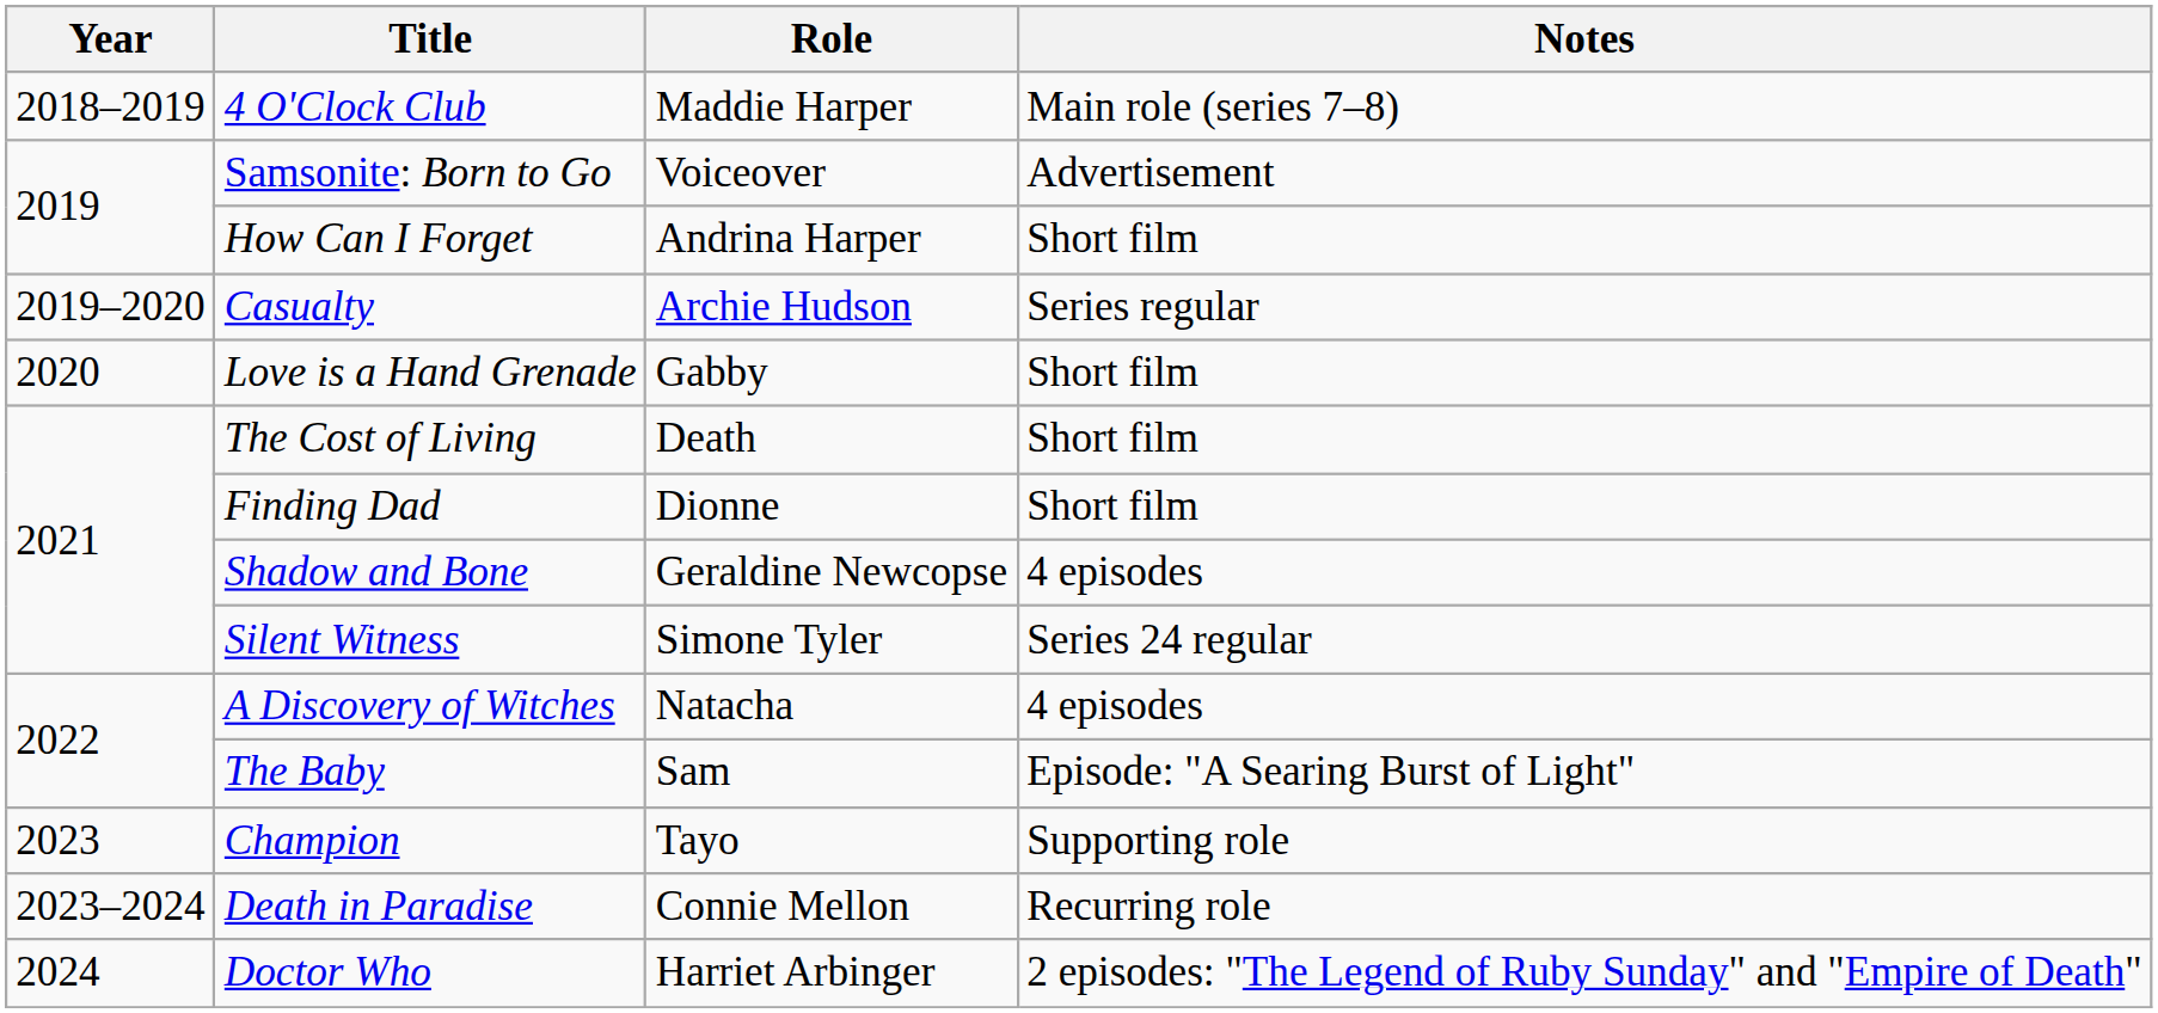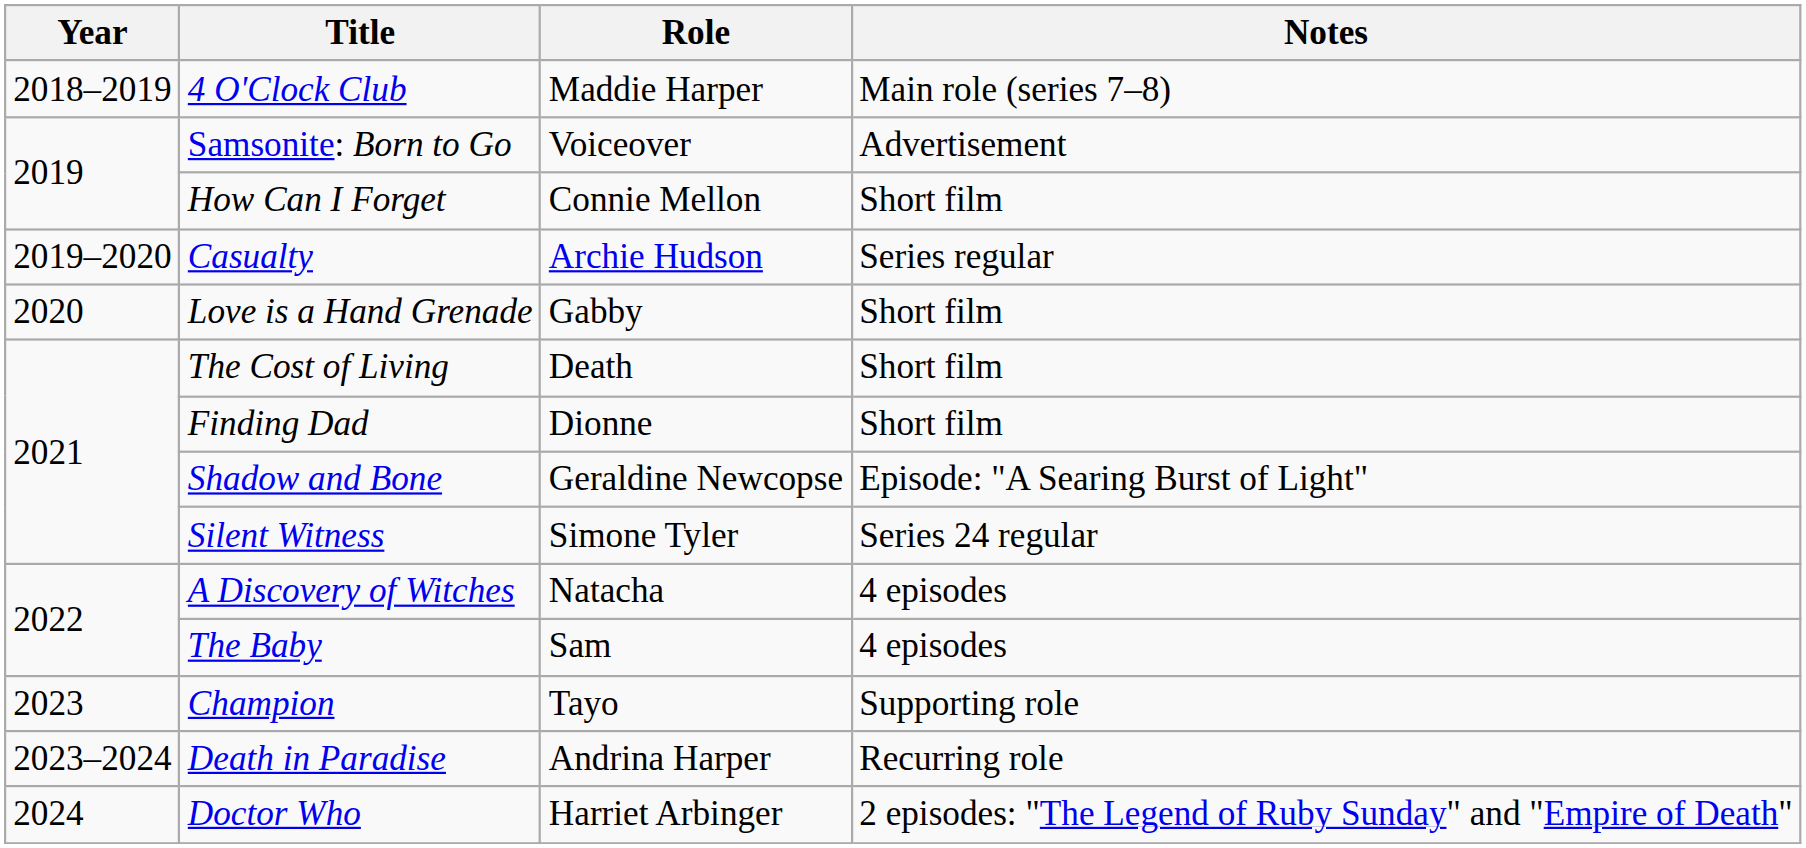 <table class="wikitable sortable">
 <tr>
 <th>Year</th>
 <th>Title</th>
 <th>Role</th>
 <th class="unsortable">Notes</th>
 </tr>
 <tr>
 <td>2018–2019</td>
 <td><em><a href='#'>4 O'Clock Club</a></em></td>
 <td>Maddie Harper</td>
 <td>Main role (series 7–8)</td>
 </tr>
 <tr>
 <td rowspan="2">2019</td>
 <td><a href='#'>Samsonite</a>: <em>Born to Go</em></td>
 <td>Voiceover</td>
 <td>Advertisement</td>
 </tr>
 <tr>
 <td><em>How Can I Forget</em></td>
-<td>Andrina Harper</td>
+<td>Connie Mellon</td>
 <td>Short film</td>
 </tr>
 <tr>
 <td>2019–2020</td>
 <td><em><a href='#'>Casualty</a></em></td>
 <td><a href='#'>Archie Hudson</a></td>
 <td>Series regular</td>
 </tr>
 <tr>
 <td>2020</td>
 <td><em>Love is a Hand Grenade</em></td>
 <td>Gabby</td>
 <td>Short film</td>
 </tr>
 <tr>
 <td rowspan="4">2021</td>
 <td><em>The Cost of Living</em></td>
 <td>Death</td>
 <td>Short film</td>
 </tr>
 <tr>
 <td><em>Finding Dad</em></td>
 <td>Dionne</td>
 <td>Short film</td>
 </tr>
 <tr>
 <td><em><a href='#'>Shadow and Bone</a></em></td>
 <td>Geraldine Newcopse</td>
-<td>4 episodes</td>
+<td>Episode: "A Searing Burst of Light"</td>
 </tr>
 <tr>
 <td><em><a href='#'>Silent Witness</a></em></td>
 <td>Simone Tyler</td>
 <td>Series 24 regular</td>
 </tr>
 <tr>
 <td rowspan="2">2022</td>
 <td><em><a href='#'>A Discovery of Witches</a></em></td>
 <td>Natacha</td>
 <td>4 episodes</td>
 </tr>
 <tr>
 <td><em><a href='#'>The Baby</a></em></td>
 <td>Sam</td>
-<td>Episode: "A Searing Burst of Light"</td>
+<td>4 episodes</td>
 </tr>
 <tr>
 <td>2023</td>
 <td><em><a href='#'>Champion</a></em></td>
 <td>Tayo</td>
 <td>Supporting role</td>
 </tr>
 <tr>
 <td>2023–2024</td>
 <td><em><a href='#'>Death in Paradise</a></em></td>
-<td>Connie Mellon</td>
+<td>Andrina Harper</td>
 <td>Recurring role</td>
 </tr>
 <tr>
 <td>2024</td>
 <td><em><a href='#'>Doctor Who</a></em></td>
 <td>Harriet Arbinger</td>
 <td>2 episodes: "<a href='#'>The Legend of Ruby Sunday</a>" and "<a href='#'>Empire of Death</a>"</td>
 </tr>
 </table>
